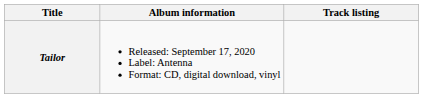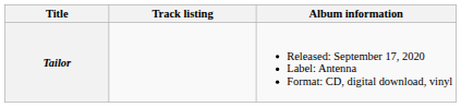 <table class="wikitable plainrowheaders">
 <tr>
 <th width="140px">Title</th>
+<th width="200px">Track listing</th>
 <th width="275px">Album information</th>
-<th width="200px">Track listing</th>
 </tr>
 <tr>
 <th scope="row"><em>Tailor</em></th>
+<td align="left" style="font-size: 85%;"><br></td>
 <td><br><ul><li>Released: September 17, 2020</li><li>Label: Antenna</li><li>Format: CD, digital download, vinyl</li></ul></td>
-<td align="left" style="font-size: 85%;"><br></td>
 </tr>
 </table>
